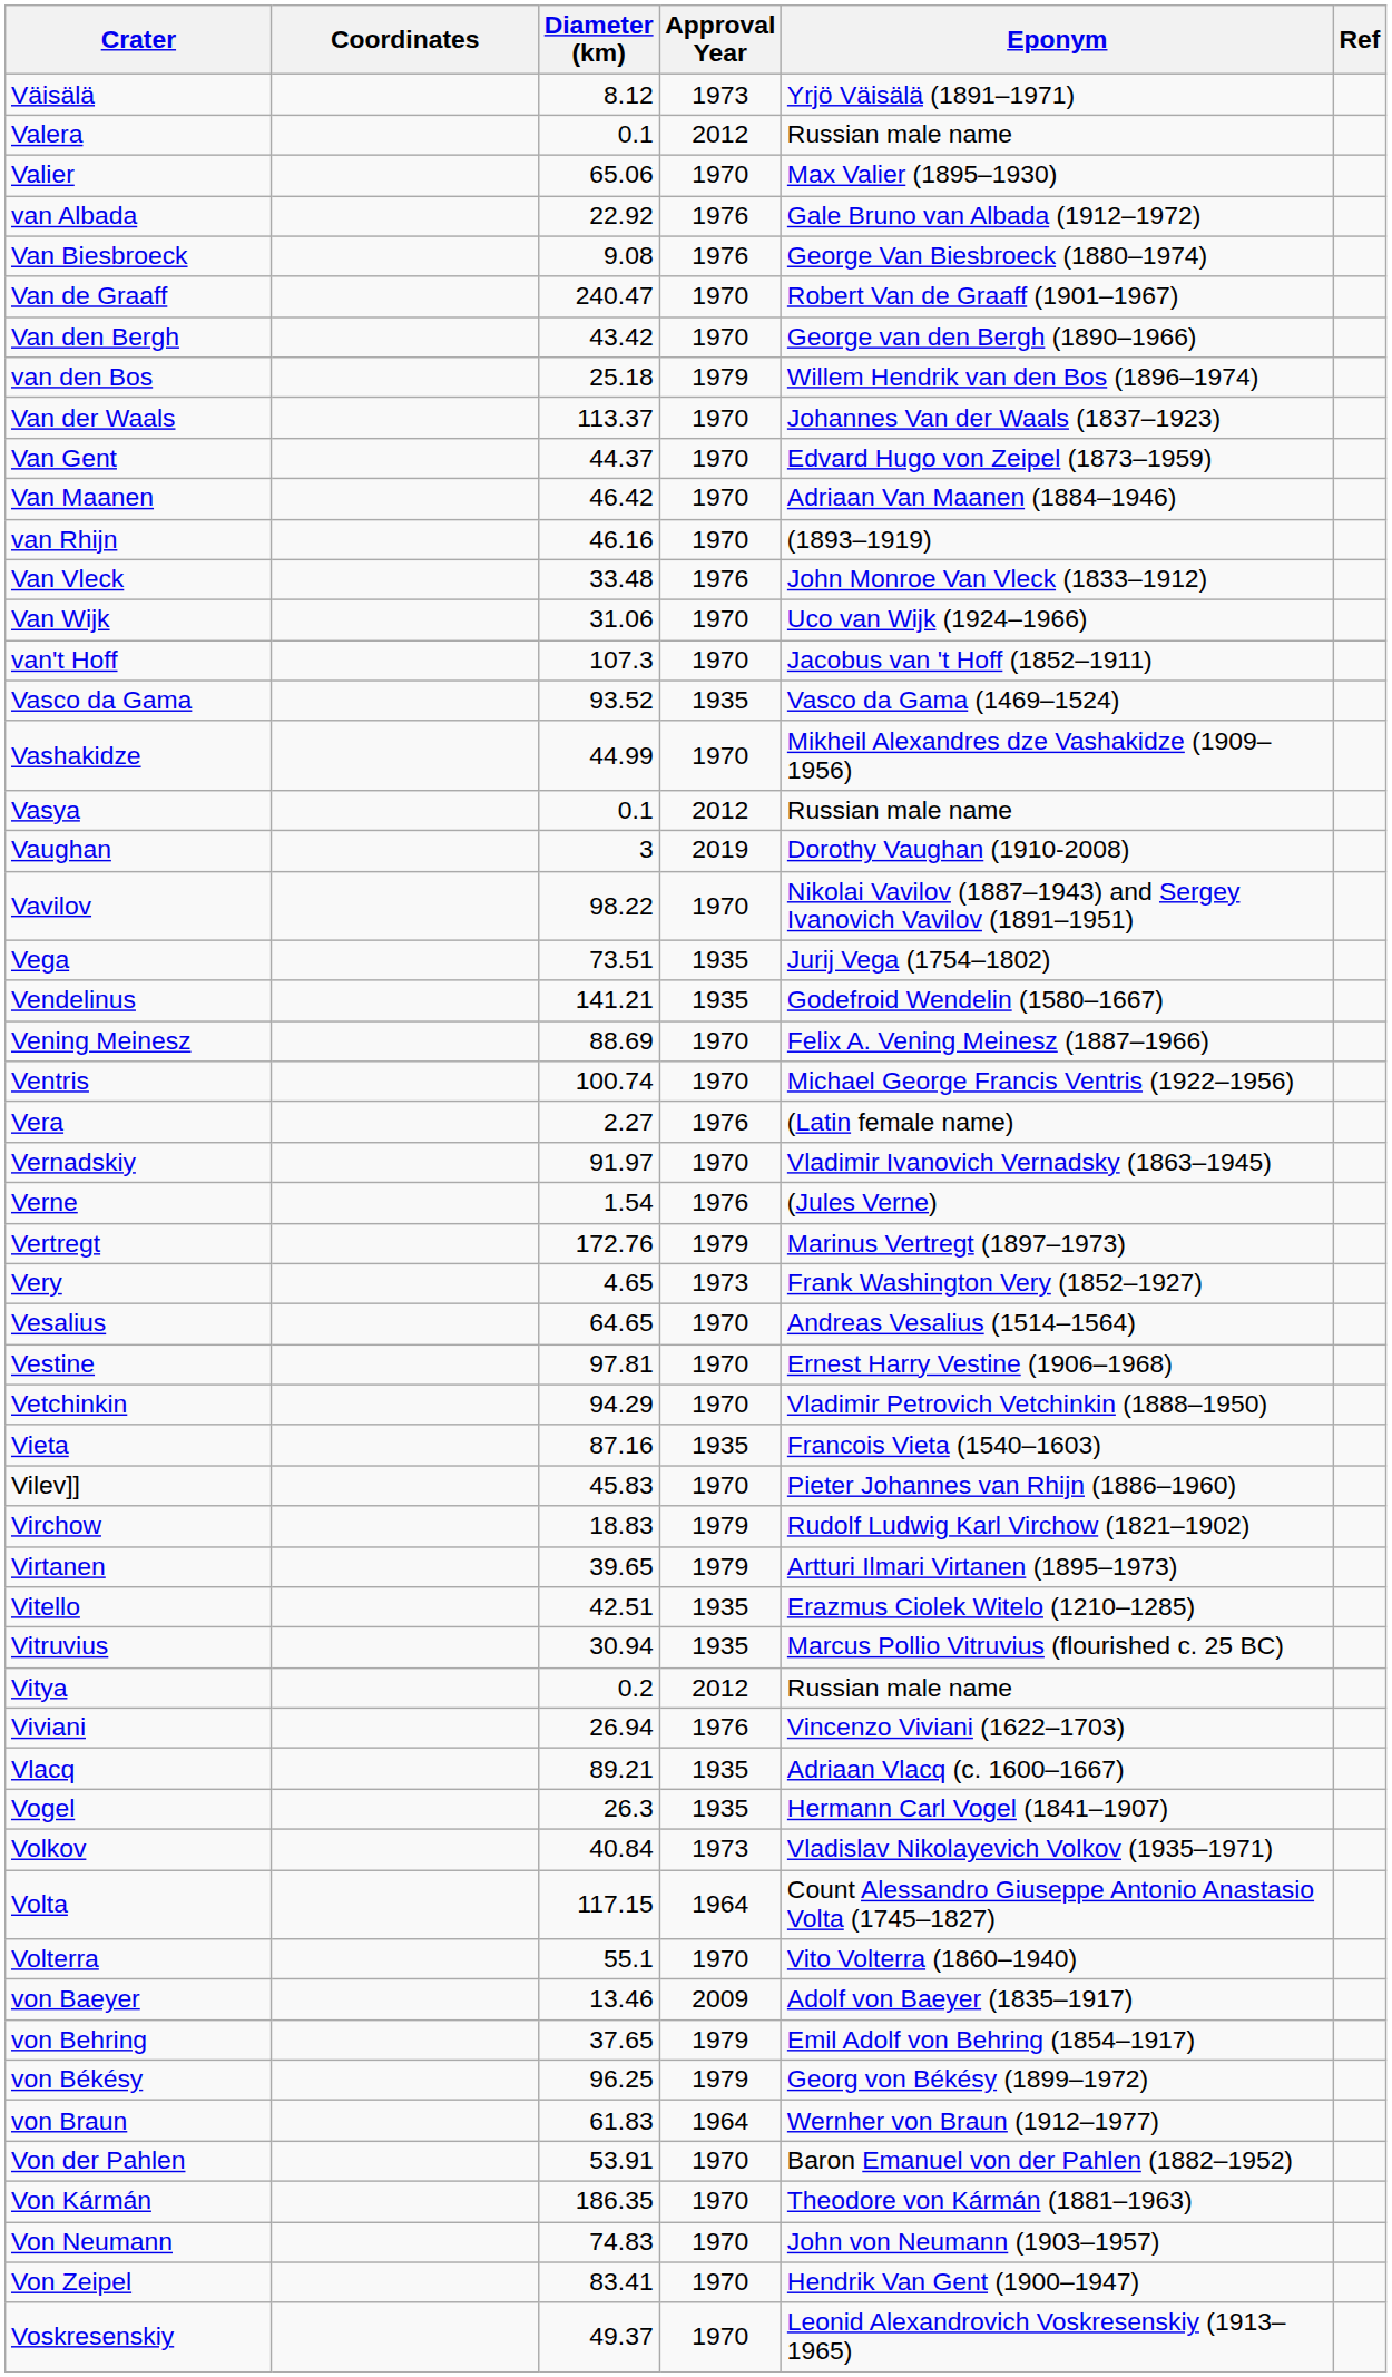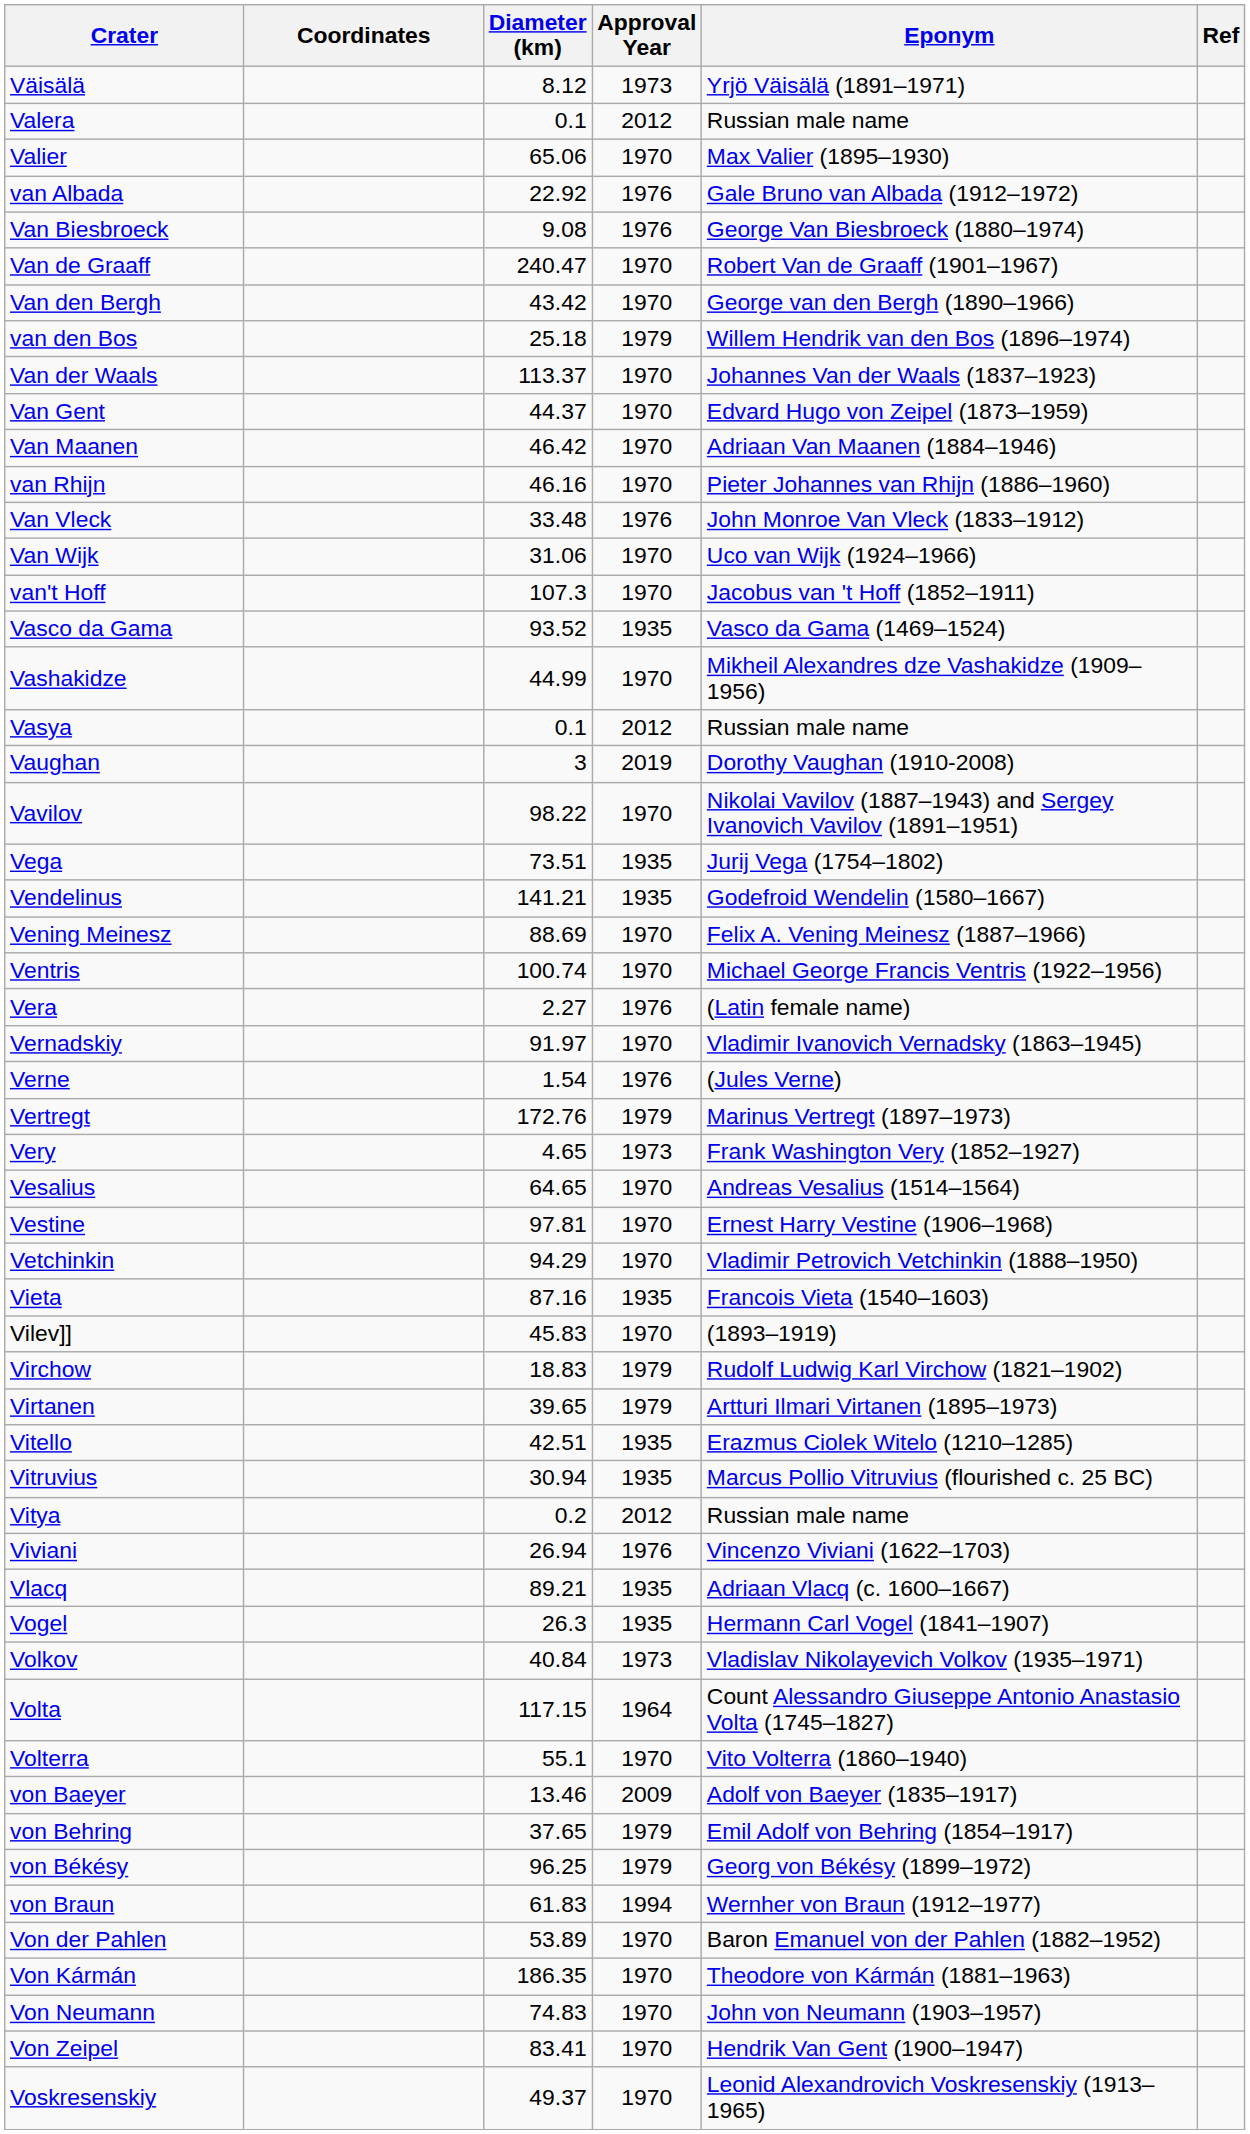 <table class="wikitable sortable" style="min-width: 90%">
 <tr>
 <th style="width:10em"><a href='#'>Crater</a></th>
 <th data-sort-type="number" style="width:10em">Coordinates</th>
 <th><a href='#'>Diameter</a><br>(km)</th>
 <th>Approval<br>Year</th>
 <th><a href='#'>Eponym</a></th>
 <th>Ref</th>
 </tr>
 <tr id="Väisälä">
 <td><a href='#'>Väisälä</a></td>
 <td></td>
 <td align=right>8.12</td>
 <td align=center>1973</td>
 <td><a href='#'>Yrjö Väisälä</a> (1891–1971)</td>
 <td></td>
 </tr>
 <tr id="Valera">
 <td><a href='#'>Valera</a></td>
 <td></td>
 <td align=right>0.1</td>
 <td align=center>2012</td>
 <td>Russian male name</td>
 <td></td>
 </tr>
 <tr id="Valier">
 <td><a href='#'>Valier</a></td>
 <td></td>
 <td align=right>65.06</td>
 <td align=center>1970</td>
 <td><a href='#'>Max Valier</a> (1895–1930)</td>
 <td></td>
 </tr>
 <tr id="van Albada">
 <td><a href='#'>van Albada</a></td>
 <td></td>
 <td align=right>22.92</td>
 <td align=center>1976</td>
 <td><a href='#'>Gale Bruno van Albada</a> (1912–1972)</td>
 <td></td>
 </tr>
 <tr id="Van Biesbroeck">
 <td><a href='#'>Van Biesbroeck</a></td>
 <td></td>
 <td align=right>9.08</td>
 <td align=center>1976</td>
 <td><a href='#'>George Van Biesbroeck</a> (1880–1974)</td>
 <td></td>
 </tr>
 <tr id="Van de Graaff">
 <td><a href='#'>Van de Graaff</a></td>
 <td></td>
 <td align=right>240.47</td>
 <td align=center>1970</td>
 <td><a href='#'>Robert Van de Graaff</a> (1901–1967)</td>
 <td></td>
 </tr>
 <tr id="Van den Bergh">
 <td><a href='#'>Van den Bergh</a></td>
 <td></td>
 <td align=right>43.42</td>
 <td align=center>1970</td>
 <td><a href='#'>George van den Bergh</a> (1890–1966)</td>
 <td></td>
 </tr>
 <tr id="van den Bos">
 <td><a href='#'>van den Bos</a></td>
 <td></td>
 <td align=right>25.18</td>
 <td align=center>1979</td>
 <td><a href='#'>Willem Hendrik van den Bos</a> (1896–1974)</td>
 <td></td>
 </tr>
 <tr id="Van der Waals">
 <td><a href='#'>Van der Waals</a></td>
 <td></td>
 <td align=right>113.37</td>
 <td align=center>1970</td>
 <td><a href='#'>Johannes Van der Waals</a> (1837–1923)</td>
 <td></td>
 </tr>
 <tr id="Van Gent">
 <td><a href='#'>Van Gent</a></td>
 <td></td>
 <td align=right>44.37</td>
 <td align=center>1970</td>
 <td><a href='#'>Edvard Hugo von Zeipel</a> (1873–1959)</td>
 <td></td>
 </tr>
 <tr id="Van Maanen">
 <td><a href='#'>Van Maanen</a></td>
 <td></td>
 <td align=right>46.42</td>
 <td align=center>1970</td>
 <td><a href='#'>Adriaan Van Maanen</a> (1884–1946)</td>
 <td></td>
 </tr>
 <tr id="van Rhijn">
 <td><a href='#'>van Rhijn</a></td>
 <td></td>
 <td align=right>46.16</td>
 <td align=center>1970</td>
-<td> (1893–1919)</td>
+<td><a href='#'>Pieter Johannes van Rhijn</a> (1886–1960)</td>
 <td></td>
 </tr>
 <tr id="Van Vleck">
 <td><a href='#'>Van Vleck</a></td>
 <td></td>
 <td align=right>33.48</td>
 <td align=center>1976</td>
 <td><a href='#'>John Monroe Van Vleck</a> (1833–1912)</td>
 <td></td>
 </tr>
 <tr id="Van Wijk">
 <td><a href='#'>Van Wijk</a></td>
 <td></td>
 <td align=right>31.06</td>
 <td align=center>1970</td>
 <td><a href='#'>Uco van Wijk</a> (1924–1966)</td>
 <td></td>
 </tr>
 <tr id="van't Hoff">
 <td><a href='#'>van't Hoff</a></td>
 <td></td>
 <td align=right>107.3</td>
 <td align=center>1970</td>
 <td><a href='#'>Jacobus van 't Hoff</a> (1852–1911)</td>
 <td></td>
 </tr>
 <tr id="Vasco da Gama">
 <td><a href='#'>Vasco da Gama</a></td>
 <td></td>
 <td align=right>93.52</td>
 <td align=center>1935</td>
 <td><a href='#'>Vasco da Gama</a> (1469–1524)</td>
 <td></td>
 </tr>
 <tr id="Vashakidze">
 <td><a href='#'>Vashakidze</a></td>
 <td></td>
 <td align=right>44.99</td>
 <td align=center>1970</td>
 <td><a href='#'>Mikheil Alexandres dze Vashakidze</a> (1909–1956)</td>
 <td></td>
 </tr>
 <tr id="Vasya">
 <td><a href='#'>Vasya</a></td>
 <td></td>
 <td align=right>0.1</td>
 <td align=center>2012</td>
 <td>Russian male name</td>
 <td></td>
 </tr>
 <tr id=Vaughan>
 <td><a href='#'>Vaughan</a></td>
 <td></td>
 <td align=right>3</td>
 <td align=center>2019</td>
 <td><a href='#'>Dorothy Vaughan</a> (1910-2008)</td>
 <td></td>
 </tr>
 <tr id="Vavilov">
 <td><a href='#'>Vavilov</a></td>
 <td></td>
 <td align=right>98.22</td>
 <td align=center>1970</td>
 <td><a href='#'>Nikolai Vavilov</a> (1887–1943) and <a href='#'>Sergey Ivanovich Vavilov</a> (1891–1951)</td>
 <td></td>
 </tr>
 <tr id="Vega">
 <td><a href='#'>Vega</a></td>
 <td></td>
 <td align=right>73.51</td>
 <td align=center>1935</td>
 <td><a href='#'>Jurij Vega</a> (1754–1802)</td>
 <td></td>
 </tr>
 <tr id="Vendelinus">
 <td><a href='#'>Vendelinus</a></td>
 <td></td>
 <td align=right>141.21</td>
 <td align=center>1935</td>
 <td><a href='#'>Godefroid Wendelin</a> (1580–1667)</td>
 <td></td>
 </tr>
 <tr id="Vening Meinesz">
 <td><a href='#'>Vening Meinesz</a></td>
 <td></td>
 <td align=right>88.69</td>
 <td align=center>1970</td>
 <td><a href='#'>Felix A. Vening Meinesz</a> (1887–1966)</td>
 <td></td>
 </tr>
 <tr id="Ventris">
 <td><a href='#'>Ventris</a></td>
 <td></td>
 <td align=right>100.74</td>
 <td align=center>1970</td>
 <td><a href='#'>Michael George Francis Ventris</a> (1922–1956)</td>
 <td></td>
 </tr>
 <tr id="Vera">
 <td><a href='#'>Vera</a></td>
 <td></td>
 <td align=right>2.27</td>
 <td align=center>1976</td>
 <td>(<a href='#'>Latin</a> female name)</td>
 <td></td>
 </tr>
 <tr id="Vernadskiy">
 <td><a href='#'>Vernadskiy</a></td>
 <td></td>
 <td align=right>91.97</td>
 <td align=center>1970</td>
 <td><a href='#'>Vladimir Ivanovich Vernadsky</a> (1863–1945)</td>
 <td></td>
 </tr>
 <tr id="Verne">
 <td><a href='#'>Verne</a></td>
 <td></td>
 <td align=right>1.54</td>
 <td align=center>1976</td>
 <td>(<a href='#'>Jules Verne</a>)</td>
 <td></td>
 </tr>
 <tr id="Vertregt">
 <td><a href='#'>Vertregt</a></td>
 <td></td>
 <td align=right>172.76</td>
 <td align=center>1979</td>
 <td><a href='#'>Marinus Vertregt</a> (1897–1973)</td>
 <td></td>
 </tr>
 <tr id="Very">
 <td><a href='#'>Very</a></td>
 <td></td>
 <td align=right>4.65</td>
 <td align=center>1973</td>
 <td><a href='#'>Frank Washington Very</a> (1852–1927)</td>
 <td></td>
 </tr>
 <tr id="Vesalius">
 <td><a href='#'>Vesalius</a></td>
 <td></td>
 <td align=right>64.65</td>
 <td align=center>1970</td>
 <td><a href='#'>Andreas Vesalius</a> (1514–1564)</td>
 <td></td>
 </tr>
 <tr id="Vestine">
 <td><a href='#'>Vestine</a></td>
 <td></td>
 <td align=right>97.81</td>
 <td align=center>1970</td>
 <td><a href='#'>Ernest Harry Vestine</a> (1906–1968)</td>
 <td></td>
 </tr>
 <tr id="Vetchinkin">
 <td><a href='#'>Vetchinkin</a></td>
 <td></td>
 <td align=right>94.29</td>
 <td align=center>1970</td>
 <td><a href='#'>Vladimir Petrovich Vetchinkin</a> (1888–1950)</td>
 <td></td>
 </tr>
 <tr id="Vieta">
 <td><a href='#'>Vieta</a></td>
 <td></td>
 <td align=right>87.16</td>
 <td align=center>1935</td>
 <td><a href='#'>Francois Vieta</a> (1540–1603)</td>
 <td></td>
 </tr>
 <tr id="Vil'ev">
 <td [[Vil>Vilev]]</td>
 <td></td>
 <td align=right>45.83</td>
 <td align=center>1970</td>
-<td><a href='#'>Pieter Johannes van Rhijn</a> (1886–1960)</td>
+<td> (1893–1919)</td>
 <td></td>
 </tr>
 <tr id="Virchow">
 <td><a href='#'>Virchow</a></td>
 <td></td>
 <td align=right>18.83</td>
 <td align=center>1979</td>
 <td><a href='#'>Rudolf Ludwig Karl Virchow</a> (1821–1902)</td>
 <td></td>
 </tr>
 <tr id="Virtanen">
 <td><a href='#'>Virtanen</a></td>
 <td></td>
 <td align=right>39.65</td>
 <td align=center>1979</td>
 <td><a href='#'>Artturi Ilmari Virtanen</a> (1895–1973)</td>
 <td></td>
 </tr>
 <tr id="Vitello">
 <td><a href='#'>Vitello</a></td>
 <td></td>
 <td align=right>42.51</td>
 <td align=center>1935</td>
 <td><a href='#'>Erazmus Ciolek Witelo</a> (1210–1285)</td>
 <td></td>
 </tr>
 <tr id="Vitruvius">
 <td><a href='#'>Vitruvius</a></td>
 <td></td>
 <td align=right>30.94</td>
 <td align=center>1935</td>
 <td><a href='#'>Marcus Pollio Vitruvius</a> (flourished c. 25 BC)</td>
 <td></td>
 </tr>
 <tr id="Vitya">
 <td><a href='#'>Vitya</a></td>
 <td></td>
 <td align=right>0.2</td>
 <td align=center>2012</td>
 <td>Russian male name</td>
 <td></td>
 </tr>
 <tr id="Viviani">
 <td><a href='#'>Viviani</a></td>
 <td></td>
 <td align=right>26.94</td>
 <td align=center>1976</td>
 <td><a href='#'>Vincenzo Viviani</a> (1622–1703)</td>
 <td></td>
 </tr>
 <tr id="Vlacq">
 <td><a href='#'>Vlacq</a></td>
 <td></td>
 <td align=right>89.21</td>
 <td align=center>1935</td>
 <td><a href='#'>Adriaan Vlacq</a> (c. 1600–1667)</td>
 <td></td>
 </tr>
 <tr id="Vogel">
 <td><a href='#'>Vogel</a></td>
 <td></td>
 <td align=right>26.3</td>
 <td align=center>1935</td>
 <td><a href='#'>Hermann Carl Vogel</a> (1841–1907)</td>
 <td></td>
 </tr>
 <tr id="Volkov">
 <td><a href='#'>Volkov</a></td>
 <td></td>
 <td align=right>40.84</td>
 <td align=center>1973</td>
 <td><a href='#'>Vladislav Nikolayevich Volkov</a> (1935–1971)</td>
 <td></td>
 </tr>
 <tr id="Volta">
 <td><a href='#'>Volta</a></td>
 <td></td>
 <td align=right>117.15</td>
 <td align=center>1964</td>
 <td>Count <a href='#'>Alessandro Giuseppe Antonio Anastasio Volta</a> (1745–1827)</td>
 <td></td>
 </tr>
 <tr id="Volterra">
 <td><a href='#'>Volterra</a></td>
 <td></td>
 <td align=right>55.1</td>
 <td align=center>1970</td>
 <td><a href='#'>Vito Volterra</a> (1860–1940)</td>
 <td></td>
 </tr>
 <tr id="von Baeyer">
 <td><a href='#'>von Baeyer</a></td>
 <td></td>
 <td align=right>13.46</td>
 <td align=center>2009</td>
 <td><a href='#'>Adolf von Baeyer</a> (1835–1917)</td>
 <td></td>
 </tr>
 <tr id="von Behring">
 <td><a href='#'>von Behring</a></td>
 <td></td>
 <td align=right>37.65</td>
 <td align=center>1979</td>
 <td><a href='#'>Emil Adolf von Behring</a> (1854–1917)</td>
 <td></td>
 </tr>
 <tr id="von Békésy">
 <td><a href='#'>von Békésy</a></td>
 <td></td>
 <td align=right>96.25</td>
 <td align=center>1979</td>
 <td><a href='#'>Georg von Békésy</a> (1899–1972)</td>
 <td></td>
 </tr>
 <tr id="von Braun">
 <td><a href='#'>von Braun</a></td>
 <td></td>
 <td align=right>61.83</td>
-<td align=center>1964</td>
+<td align=center>1994</td>
 <td><a href='#'>Wernher von Braun</a> (1912–1977)</td>
 <td></td>
 </tr>
 <tr id="Von der Pahlen">
 <td><a href='#'>Von der Pahlen</a></td>
 <td></td>
-<td align=right>53.91</td>
+<td align=right>53.89</td>
 <td align=center>1970</td>
 <td>Baron <a href='#'>Emanuel von der Pahlen</a> (1882–1952)</td>
 <td></td>
 </tr>
 <tr id="Von Kármán">
 <td><a href='#'>Von Kármán</a></td>
 <td></td>
 <td align=right>186.35</td>
 <td align=center>1970</td>
 <td><a href='#'>Theodore von Kármán</a> (1881–1963)</td>
 <td></td>
 </tr>
 <tr id="Von Neumann">
 <td><a href='#'>Von Neumann</a></td>
 <td></td>
 <td align=right>74.83</td>
 <td align=center>1970</td>
 <td><a href='#'>John von Neumann</a> (1903–1957)</td>
 <td></td>
 </tr>
 <tr id="Von Zeipel">
 <td><a href='#'>Von Zeipel</a></td>
 <td></td>
 <td align=right>83.41</td>
 <td align=center>1970</td>
 <td><a href='#'>Hendrik Van Gent</a> (1900–1947)</td>
 <td></td>
 </tr>
 <tr id="Voskresenskiy">
 <td><a href='#'>Voskresenskiy</a></td>
 <td></td>
 <td align=right>49.37</td>
 <td align=center>1970</td>
 <td><a href='#'>Leonid Alexandrovich Voskresenskiy</a> (1913–1965)</td>
 <td></td>
 </tr>
 </table>
